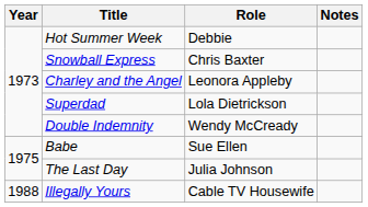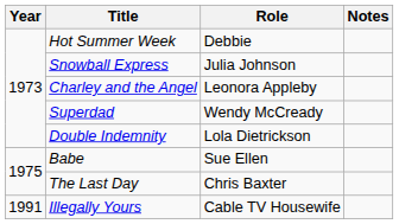 <table class="wikitable sortable">
 <tr>
 <th>Year</th>
 <th>Title</th>
 <th>Role</th>
 <th class = "unsortable">Notes</th>
 </tr>
 <tr>
 <td rowspan=5>1973</td>
 <td><em>Hot Summer Week</em></td>
 <td>Debbie</td>
 <td></td>
 </tr>
 <tr>
 <td><em><a href='#'>Snowball Express</a></em></td>
-<td>Chris Baxter</td>
+<td>Julia Johnson</td>
 <td></td>
 </tr>
 <tr>
 <td><em><a href='#'>Charley and the Angel</a></em></td>
 <td>Leonora Appleby</td>
 <td></td>
 </tr>
 <tr>
 <td><em><a href='#'>Superdad</a></em></td>
-<td>Lola Dietrickson</td>
+<td>Wendy McCready</td>
 <td></td>
 </tr>
 <tr>
 <td><em><a href='#'>Double Indemnity</a></em></td>
-<td>Wendy McCready</td>
+<td>Lola Dietrickson</td>
 <td></td>
 </tr>
 <tr>
 <td rowspan=2>1975</td>
 <td><em>Babe</em></td>
 <td>Sue Ellen</td>
 <td></td>
 </tr>
 <tr>
 <td><em>The Last Day</em></td>
-<td>Julia Johnson</td>
+<td>Chris Baxter</td>
 <td></td>
 </tr>
 <tr>
-<td>1988</td>
+<td>1991</td>
 <td><em><a href='#'>Illegally Yours</a></em></td>
 <td>Cable TV Housewife</td>
 <td></td>
 </tr>
 </table>
